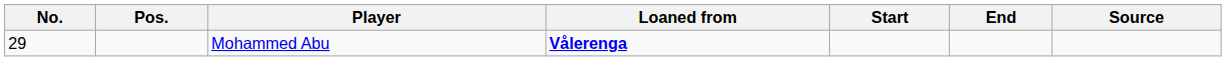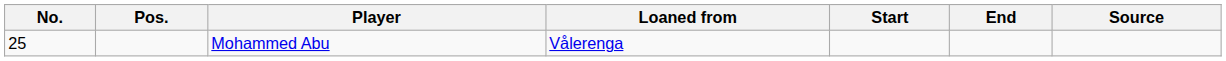 <table class="wikitable sortable" style="width:90%; text-align:center; font-size:95%; text-align:left;">
 <tr>
 <th>No.</th>
 <th>Pos.</th>
 <th>Player</th>
 <th>Loaned from</th>
 <th>Start</th>
 <th>End</th>
 <th>Source</th>
 </tr>
 <tr>
-<td>29</td>
+<td>25</td>
 <td></td>
 <td> <a href='#'>Mohammed Abu</a></td>
-<td><strong> <a href='#'>Vålerenga</a></strong></td>
+<td> <a href='#'>Vålerenga</a></td>
 <td></td>
 <td></td>
 <td></td>
 </tr>
 </table>
